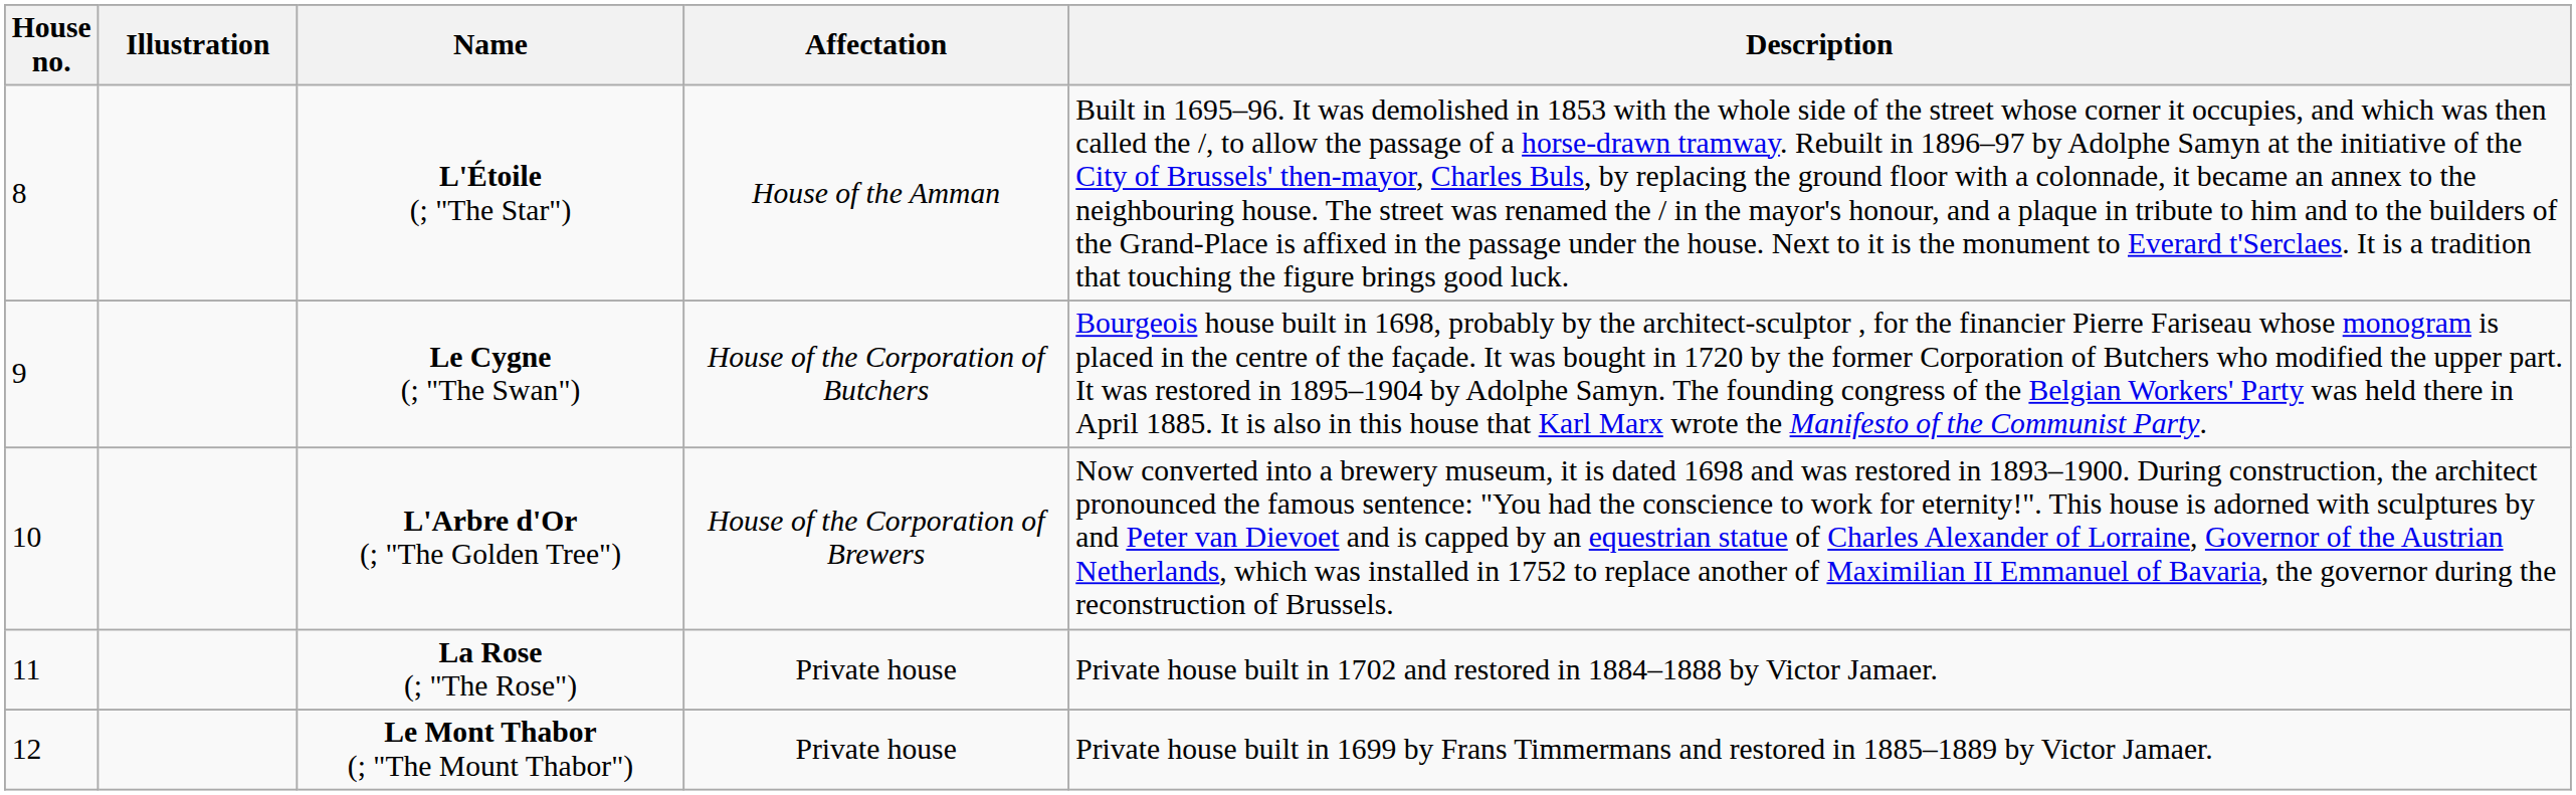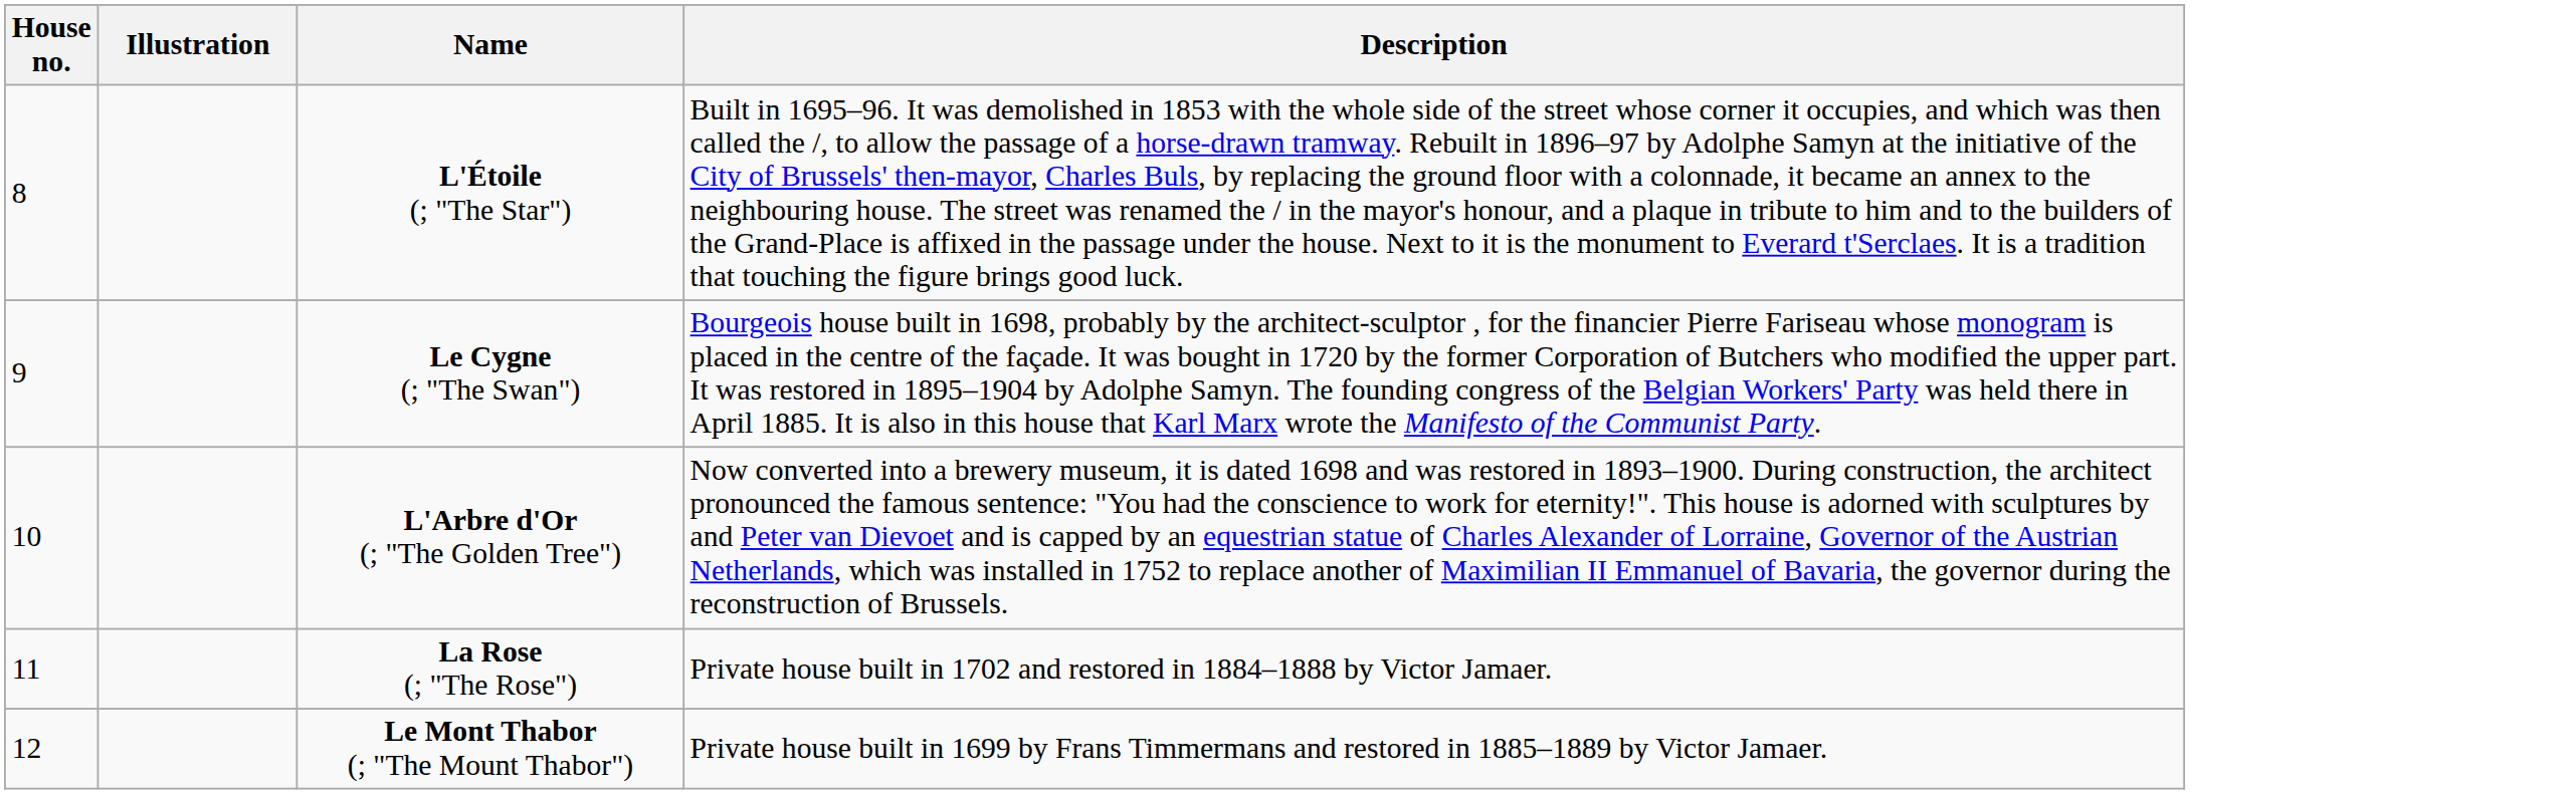 <table class="wikitable sortable">
 <tr>
 <th width="10px">House<br>no.</th>
 <th width="100px">Illustration</th>
 <th width="200px">Name</th>
-<th width="200px">Affectation</th>
 <th width="800px">Description</th>
 </tr>
 <tr>
 <td>8</td>
 <td></td>
 <td style="text-align:center;"><strong>L'Étoile</strong><br>(; "The Star")</td>
-<td style="text-align:center;"><em>House of the Amman</em></td>
 <td>Built in 1695–96. It was demolished in 1853 with the whole side of the street whose corner it occupies, and which was then called the /, to allow the passage of a <a href='#'>horse-drawn tramway</a>. Rebuilt in 1896–97 by Adolphe Samyn at the initiative of the <a href='#'>City of Brussels' then-mayor</a>, <a href='#'>Charles Buls</a>, by replacing the ground floor with a colonnade, it became an annex to the neighbouring house. The street was renamed the / in the mayor's honour, and a plaque in tribute to him and to the builders of the Grand-Place is affixed in the passage under the house. Next to it is the monument to <a href='#'>Everard t'Serclaes</a>. It is a tradition that touching the figure brings good luck.</td>
 </tr>
 <tr>
 <td>9</td>
 <td></td>
 <td style="text-align:center;"><strong>Le Cygne</strong><br>(; "The Swan")</td>
-<td style="text-align:center;"><em>House of the Corporation of Butchers</em></td>
 <td><a href='#'>Bourgeois</a> house built in 1698, probably by the architect-sculptor , for the financier Pierre Fariseau whose <a href='#'>monogram</a> is placed in the centre of the façade. It was bought in 1720 by the former Corporation of Butchers who modified the upper part. It was restored in 1895–1904 by Adolphe Samyn. The founding congress of the <a href='#'>Belgian Workers' Party</a> was held there in April 1885. It is also in this house that <a href='#'>Karl Marx</a> wrote the <em><a href='#'>Manifesto of the Communist Party</a></em>.</td>
 </tr>
 <tr>
 <td>10</td>
 <td></td>
 <td style="text-align:center;"><strong>L'Arbre d'Or</strong><br>(; "The Golden Tree")</td>
-<td style="text-align:center;"><em>House of the Corporation of Brewers</em></td>
 <td>Now converted into a brewery museum, it is dated 1698 and was restored in 1893–1900. During construction, the architect  pronounced the famous sentence: "You had the conscience to work for eternity!". This house is adorned with sculptures by  and <a href='#'>Peter van Dievoet</a> and is capped by an <a href='#'>equestrian statue</a> of <a href='#'>Charles Alexander of Lorraine</a>, <a href='#'>Governor of the Austrian Netherlands</a>, which was installed in 1752 to replace another of <a href='#'>Maximilian II Emmanuel of Bavaria</a>, the governor during the reconstruction of Brussels.</td>
 </tr>
 <tr>
 <td>11</td>
 <td></td>
 <td style="text-align:center;"><strong>La Rose</strong><br>(; "The Rose")</td>
-<td style="text-align:center;">Private house</td>
 <td>Private house built in 1702 and restored in 1884–1888 by Victor Jamaer.</td>
 </tr>
 <tr>
 <td>12</td>
 <td></td>
 <td style="text-align:center;"><strong>Le Mont Thabor</strong><br>(; "The Mount Thabor")</td>
-<td style="text-align:center;">Private house</td>
 <td>Private house built in 1699 by Frans Timmermans and restored in 1885–1889 by Victor Jamaer.</td>
 </tr>
 </table>
